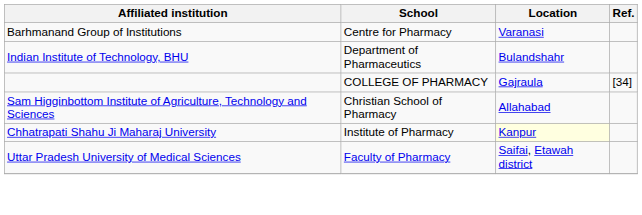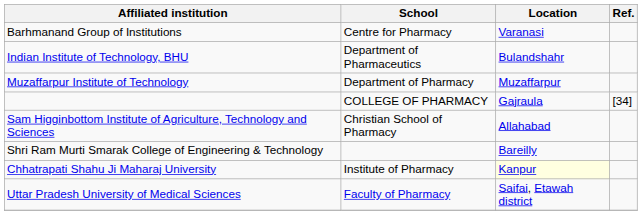 <table class="wikitable sortable">
 <tr>
 <th>Affiliated institution</th>
 <th>School</th>
 <th>Location</th>
 <th>Ref.</th>
 </tr>
 <tr>
 <td>Barhmanand Group of Institutions</td>
 <td>Centre for Pharmacy</td>
 <td><a href='#'>Varanasi</a></td>
 <td></td>
 </tr>
 <tr>
 <td><a href='#'>Indian Institute of Technology, BHU</a></td>
 <td>Department of Pharmaceutics</td>
 <td><a href='#'>Bulandshahr</a></td>
 <td></td>
 </tr>
 <tr>
+<td><a href='#'>Muzaffarpur Institute of Technology</a></td>
+<td>Department of Pharmacy</td>
+<td><a href='#'>Muzaffarpur</a></td>
+<td></td>
+</tr>
+<tr>
 <td></td>
 <td>COLLEGE OF PHARMACY</td>
 <td><a href='#'>Gajraula</a></td>
 <td>[34]</td>
 </tr>
 <tr>
 <td><a href='#'>Sam Higginbottom Institute of Agriculture, Technology and Sciences</a></td>
 <td>Christian School of Pharmacy</td>
 <td><a href='#'>Allahabad</a></td>
+<td></td>
+</tr>
+<tr>
+<td>Shri Ram Murti Smarak College of Engineering & Technology</td>
+<td></td>
+<td><a href='#'>Bareilly</a></td>
 <td></td>
 </tr>
 <tr>
 <td><a href='#'>Chhatrapati Shahu Ji Maharaj University</a></td>
 <td>Institute of Pharmacy</td>
 <td style="background: lightyellow;"><a href='#'>Kanpur</a></td>
 <td></td>
 </tr>
 <tr>
 <td><a href='#'>Uttar Pradesh University of Medical Sciences</a></td>
 <td><a href='#'>Faculty of Pharmacy</a></td>
 <td><a href='#'>Saifai</a>, <a href='#'>Etawah district</a></td>
 <td></td>
 </tr>
 <tr>
 </tr>
 </table>
